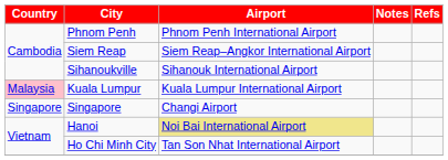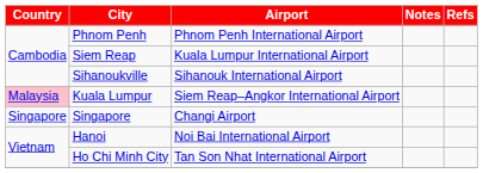 <table class="sortable wikitable">
 <tr>
 <th style="background:red; color:white;">Country</th>
 <th style="background:red; color:white;">City</th>
 <th style="background:red; color:white;">Airport</th>
 <th style="background:red; color:white;">Notes</th>
 <th style="background:red; color:white;" class="unsortable">Refs</th>
 </tr>
 <tr>
 <td rowspan="3"><a href='#'>Cambodia</a></td>
 <td><a href='#'>Phnom Penh</a></td>
 <td><a href='#'>Phnom Penh International Airport</a></td>
 <td></td>
 <td align="center"></td>
 </tr>
 <tr>
 <td><a href='#'>Siem Reap</a></td>
-<td><a href='#'>Siem Reap–Angkor International Airport</a></td>
+<td><a href='#'>Kuala Lumpur International Airport</a></td>
 <td></td>
 <td align="center"></td>
 </tr>
 <tr>
 <td><a href='#'>Sihanoukville</a></td>
 <td><a href='#'>Sihanouk International Airport</a></td>
 <td></td>
 <td align="center"></td>
 </tr>
 <tr>
 <td style="background: pink;"><a href='#'>Malaysia</a></td>
 <td><a href='#'>Kuala Lumpur</a></td>
-<td><a href='#'>Kuala Lumpur International Airport</a></td>
+<td><a href='#'>Siem Reap–Angkor International Airport</a></td>
 <td></td>
 <td align="center"></td>
 </tr>
 <tr>
 <td><a href='#'>Singapore</a></td>
 <td><a href='#'>Singapore</a></td>
 <td><a href='#'>Changi Airport</a></td>
 <td></td>
 <td align="center"></td>
 </tr>
 <tr>
 <td rowspan="2"><a href='#'>Vietnam</a></td>
 <td><a href='#'>Hanoi</a></td>
-<td style="background: khaki;"><a href='#'>Noi Bai International Airport</a></td>
+<td><a href='#'>Noi Bai International Airport</a></td>
 <td></td>
 <td align="center"></td>
 </tr>
 <tr>
 <td><a href='#'>Ho Chi Minh City</a></td>
 <td><a href='#'>Tan Son Nhat International Airport</a></td>
 <td></td>
 <td align="center"></td>
 </tr>
 <tr>
 </tr>
 </table>
